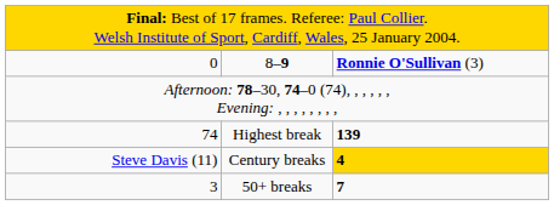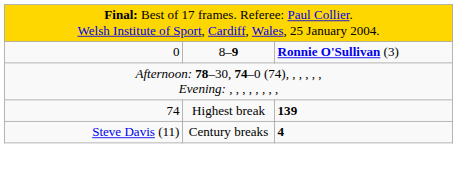 <table class="wikitable" style="font-size: 95%; margin: 1em auto 1em auto;">
 <tr>
 <td colspan="3" align="center" bgcolor="#ffd700"><strong>Final:</strong> Best of 17 frames. Referee: <a href='#'>Paul Collier</a>.<br><a href='#'>Welsh Institute of Sport</a>, <a href='#'>Cardiff</a>, <a href='#'>Wales</a>, 25 January 2004.</td>
 </tr>
 <tr>
 <td align="right">0</td>
 <td width="100" align="center">8–<strong>9</strong></td>
 <td width="200"><strong><a href='#'>Ronnie O'Sullivan</a></strong> (3)<br></td>
 </tr>
 <tr>
 <td colspan="3" align="center" style="font-size: 100%"><em>Afternoon:</em> <strong>78</strong>–30, <strong>74</strong>–0 (74), , , , , ,  <br><em>Evening:</em> , , , , , , , , </td>
 </tr>
 <tr>
 <td align="right">74</td>
 <td align="center">Highest break</td>
 <td><strong>139</strong></td>
 </tr>
 <tr>
 <td width="200" align="right"><a href='#'>Steve Davis</a> (11)<br></td>
 <td align="center">Century breaks</td>
-<td style="background: gold;"><strong>4</strong></td>
-</tr>
-<tr>
-<td align="right">3</td>
-<td align="center">50+ breaks</td>
-<td><strong>7</strong></td>
+<td><strong>4</strong></td>
 </tr>
 </table>
